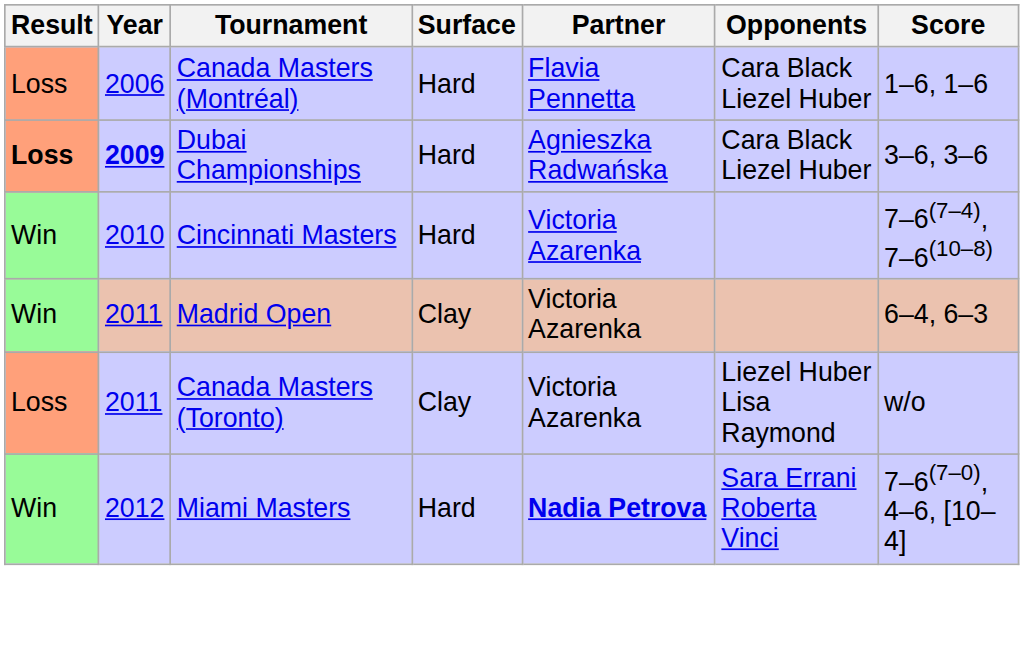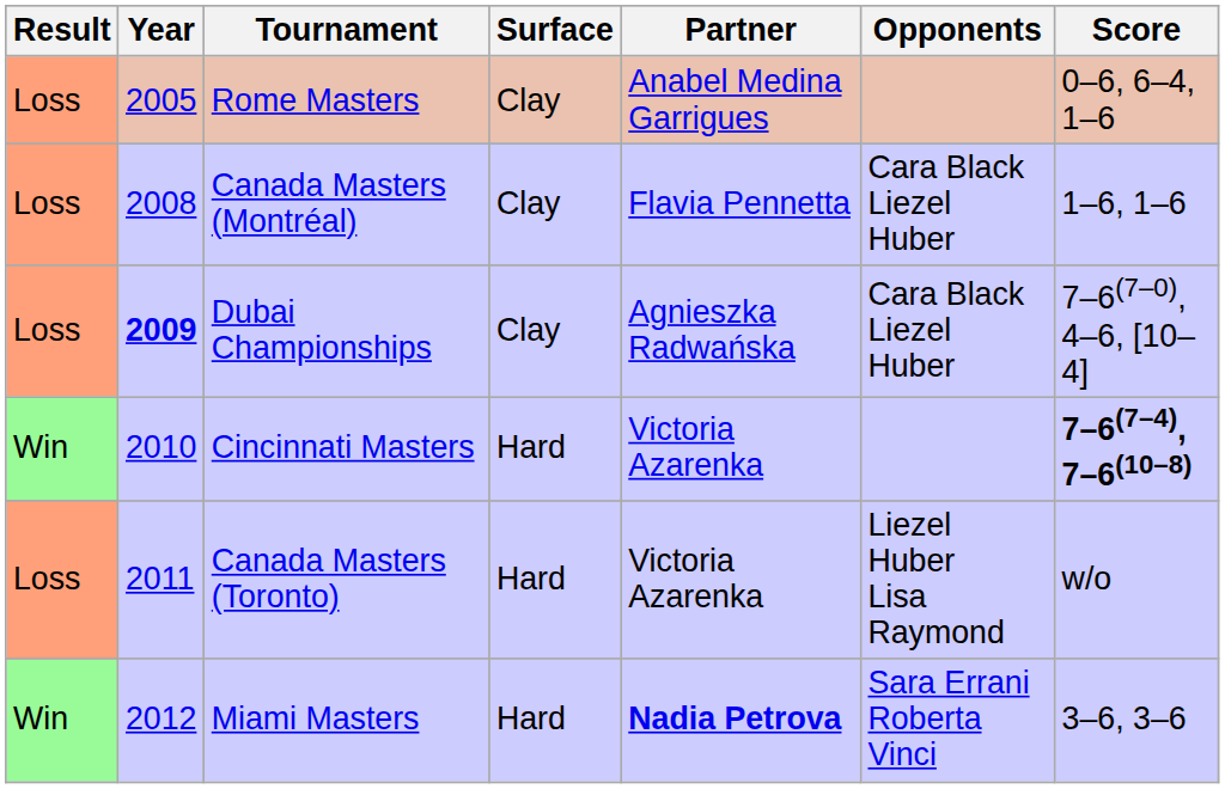 <table class="sortable wikitable">
 <tr>
 <th>Result</th>
 <th>Year</th>
 <th>Tournament</th>
 <th>Surface</th>
 <th>Partner</th>
 <th>Opponents</th>
 <th class="unsortable">Score</th>
 </tr>
+<tr bgcolor=#EBC2AF>
+<td bgcolor=FFA07A>Loss</td>
+<td><a href='#'>2005</a></td>
+<td><a href='#'>Rome Masters</a></td>
+<td>Clay</td>
+<td> <a href='#'>Anabel Medina Garrigues</a></td>
+<td></td>
+<td>0–6, 6–4, 1–6</td>
+</tr>
 <tr bgcolor=#CCCCFF>
 <td bgcolor=FFA07A>Loss</td>
-<td><a href='#'>2006</a></td>
+<td><a href='#'>2008</a></td>
 <td><a href='#'>Canada Masters (Montréal)</a></td>
-<td>Hard</td>
+<td>Clay</td>
 <td> <a href='#'>Flavia Pennetta</a></td>
 <td> Cara Black<br> Liezel Huber</td>
 <td>1–6, 1–6</td>
 </tr>
 <tr bgcolor=#CCCCFF>
-<td bgcolor=FFA07A><strong>Loss</strong></td>
+<td bgcolor=FFA07A>Loss</td>
 <td><strong><a href='#'>2009</a></strong></td>
 <td><a href='#'>Dubai Championships</a></td>
-<td>Hard</td>
+<td>Clay</td>
 <td> <a href='#'>Agnieszka Radwańska</a></td>
 <td> Cara Black<br> Liezel Huber</td>
-<td>3–6, 3–6</td>
+<td>7–6<sup>(7–0)</sup>, 4–6, [10–4]</td>
 </tr>
 <tr bgcolor=#CCCCFF>
 <td bgcolor=98FB98>Win</td>
 <td><a href='#'>2010</a></td>
 <td><a href='#'>Cincinnati Masters</a></td>
 <td>Hard</td>
 <td> <a href='#'>Victoria Azarenka</a></td>
 <td></td>
-<td>7–6<sup>(7–4)</sup>, 7–6<sup>(10–8)</sup></td>
-</tr>
-<tr bgcolor=#EBC2AF>
-<td bgcolor=98FB98>Win</td>
-<td><a href='#'>2011</a></td>
-<td><a href='#'>Madrid Open</a></td>
-<td>Clay</td>
-<td> Victoria Azarenka</td>
-<td></td>
-<td>6–4, 6–3</td>
+<td><strong>7–6<sup>(7–4)</sup>, 7–6<sup>(10–8)</sup></strong></td>
 </tr>
 <tr bgcolor=#CCCCFF>
 <td bgcolor=FFA07A>Loss</td>
 <td><a href='#'>2011</a></td>
 <td><a href='#'>Canada Masters (Toronto)</a></td>
-<td>Clay</td>
+<td>Hard</td>
 <td> Victoria Azarenka</td>
 <td> Liezel Huber<br> Lisa Raymond</td>
 <td>w/o</td>
 </tr>
 <tr bgcolor=#CCCCFF>
 <td bgcolor=98FB98>Win</td>
 <td><a href='#'>2012</a></td>
 <td><a href='#'>Miami Masters</a></td>
 <td>Hard</td>
 <td><strong> <a href='#'>Nadia Petrova</a></strong></td>
 <td> <a href='#'>Sara Errani</a><br> <a href='#'>Roberta Vinci</a></td>
-<td>7–6<sup>(7–0)</sup>, 4–6, [10–4]</td>
+<td>3–6, 3–6</td>
 </tr>
 </table>
